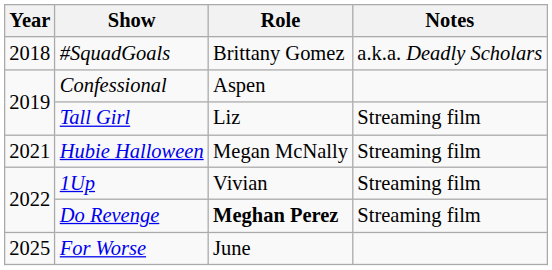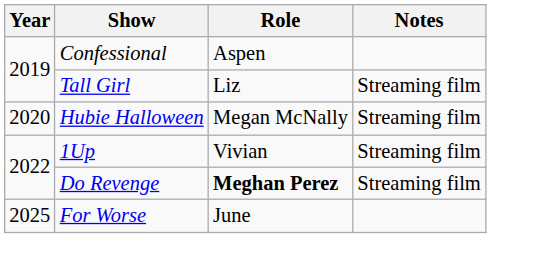 <table class="wikitable">
 <tr>
 <th>Year</th>
 <th>Show</th>
 <th>Role</th>
 <th class="unsortable">Notes</th>
-</tr>
-<tr>
-<td>2018</td>
-<td><em>#SquadGoals</em></td>
-<td>Brittany Gomez</td>
-<td>a.k.a. <em>Deadly Scholars</em></td>
 </tr>
 <tr>
 <td rowspan="2">2019</td>
 <td><em>Confessional</em></td>
 <td>Aspen</td>
 <td></td>
 </tr>
 <tr>
 <td><em><a href='#'>Tall Girl</a></em></td>
 <td>Liz</td>
 <td>Streaming film</td>
 </tr>
 <tr>
-<td>2021</td>
+<td>2020</td>
 <td><em><a href='#'>Hubie Halloween</a></em></td>
 <td>Megan McNally</td>
 <td>Streaming film</td>
 </tr>
 <tr>
 <td rowspan="2">2022</td>
 <td><em><a href='#'>1Up</a></em></td>
 <td>Vivian</td>
 <td>Streaming film</td>
 </tr>
 <tr>
 <td><em><a href='#'>Do Revenge</a></em></td>
 <td><strong>Meghan Perez</strong></td>
 <td>Streaming film</td>
 </tr>
 <tr>
 <td>2025</td>
 <td><em><a href='#'>For Worse</a></em></td>
 <td>June</td>
 </tr>
 </table>
